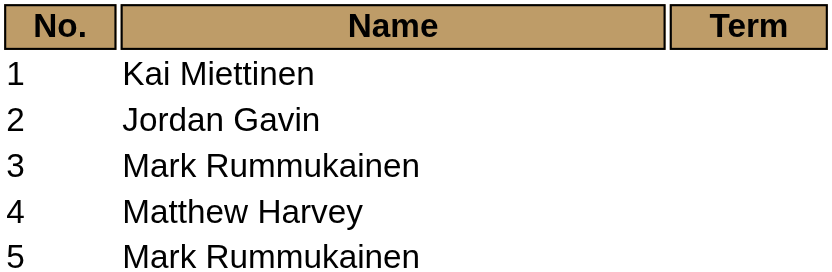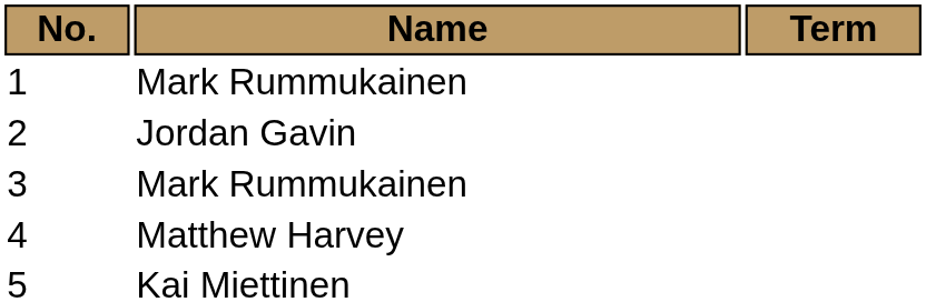 <table class="toccolours" style="width:25em">
 <tr>
 <th style="background:#be9c68;color:#000000;border:#000000 1px solid">No.</th>
 <th style="background:#be9c68;color:#000000;border:#000000 1px solid">Name</th>
 <th style="background:#be9c68;color:#000000;border:#000000 1px solid">Term</th>
 </tr>
 <tr>
 <td>1</td>
-<td> Kai Miettinen</td>
+<td> Mark Rummukainen</td>
 <td></td>
 </tr>
 <tr>
 <td>2</td>
 <td> Jordan Gavin</td>
 <td></td>
 </tr>
 <tr>
 <td>3</td>
 <td> Mark Rummukainen</td>
 <td></td>
 </tr>
 <tr>
 <td>4</td>
 <td> Matthew Harvey</td>
 <td></td>
 </tr>
 <tr>
 <td>5</td>
-<td> Mark Rummukainen</td>
+<td> Kai Miettinen</td>
 <td></td>
 </tr>
 <tr>
 </tr>
 </table>
